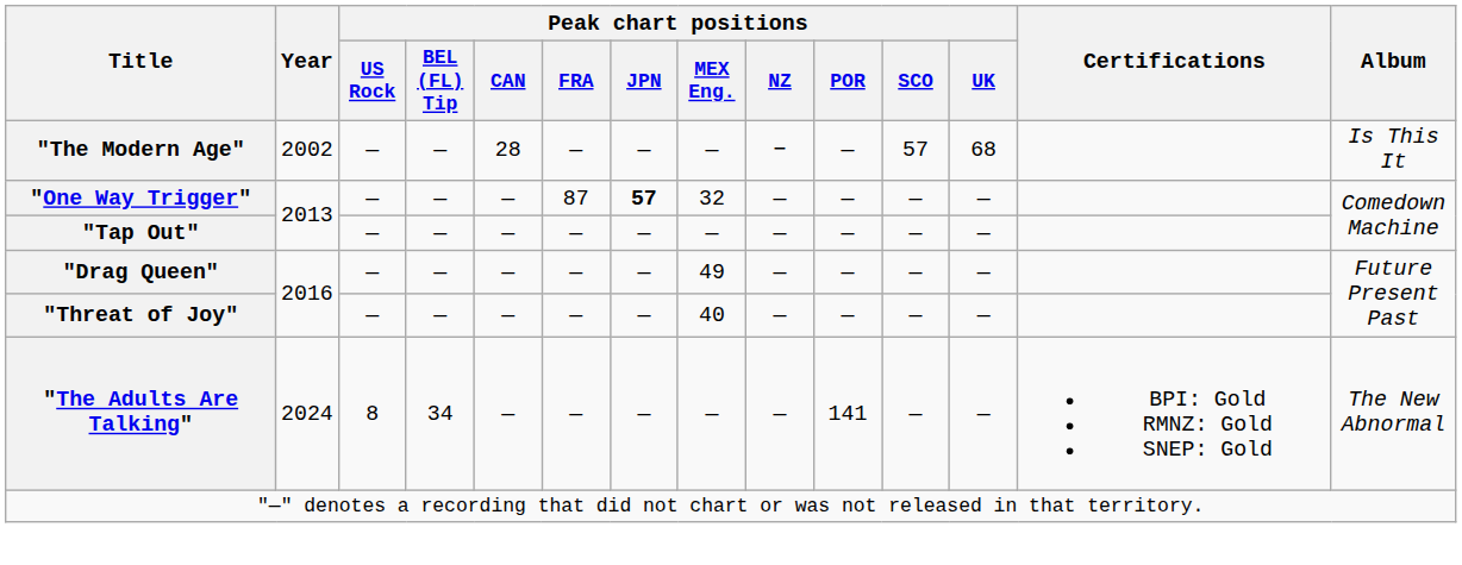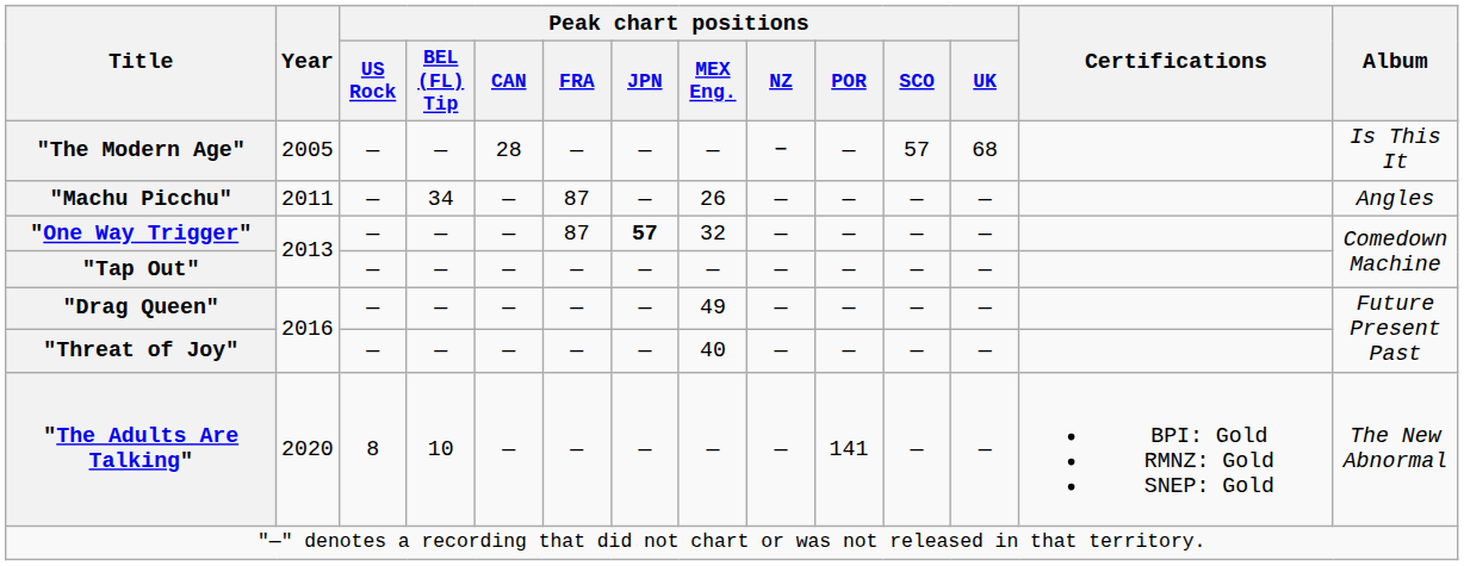 <table class="wikitable plainrowheaders" style="text-align:center;">
 <tr>
 <th scope="col" rowspan="2" style="width:12em;">Title</th>
 <th scope="col" rowspan="2">Year</th>
 <th colspan="10">Peak chart positions</th>
 <th scope="col" rowspan="2" style="width:14em;">Certifications</th>
 <th rowspan="2">Album</th>
 </tr>
 <tr>
 <th scope="col" style="width:3em; font-size:90%;"><a href='#'>US<br>Rock</a><br></th>
 <th scope="col" style="width:3em; font-size:90%;"><a href='#'>BEL<br>(FL)<br>Tip</a><br></th>
 <th scope="col" style="width:3em; font-size:90%;"><a href='#'>CAN</a><br></th>
 <th scope="col" style="width:3em; font-size:90%;"><a href='#'>FRA</a><br></th>
 <th scope="col" style="width:3em; font-size:90%;"><a href='#'>JPN</a><br></th>
 <th scope="col" style="width:3em; font-size:90%;"><a href='#'>MEX<br>Eng.</a><br></th>
 <th scope="col" style="width:3em;font-size:90%;"><a href='#'>NZ</a><br></th>
 <th scope="col" style="width:3em; font-size:90%;"><a href='#'>POR</a><br></th>
 <th scope="col" style="width:3em; font-size:90%;"><a href='#'>SCO</a><br></th>
 <th scope="col" style="width:3em; font-size:90%;"><a href='#'>UK</a><br></th>
 </tr>
 <tr>
 <th scope="row">"The Modern Age"</th>
-<td>2002</td>
+<td>2005</td>
 <td>—</td>
 <td>—</td>
 <td>28</td>
 <td>—</td>
 <td>—</td>
 <td>—</td>
 <td>−</td>
 <td>—</td>
 <td>57</td>
 <td>68</td>
 <td></td>
 <td><em>Is This It</em></td>
+</tr>
+<tr>
+<th scope="row">"Machu Picchu"</th>
+<td>2011</td>
+<td>—</td>
+<td>34</td>
+<td>—</td>
+<td>87</td>
+<td>—</td>
+<td>26</td>
+<td>—</td>
+<td>—</td>
+<td>—</td>
+<td>—</td>
+<td></td>
+<td><em>Angles</em></td>
 </tr>
 <tr>
 <th scope="row">"<a href='#'>One Way Trigger</a>"</th>
 <td rowspan="2">2013</td>
 <td>—</td>
 <td>—</td>
 <td>—</td>
 <td>87</td>
 <td><strong>57</strong></td>
 <td>32</td>
 <td>—</td>
 <td>—</td>
 <td>—</td>
 <td>—</td>
 <td></td>
 <td rowspan="2"><em>Comedown Machine</em></td>
 </tr>
 <tr>
 <th scope="row">"Tap Out"</th>
 <td>—</td>
 <td>—</td>
 <td>—</td>
 <td>—</td>
 <td>—</td>
 <td>—</td>
 <td>—</td>
 <td>—</td>
 <td>—</td>
 <td>—</td>
 <td></td>
 </tr>
 <tr>
 <th scope="row">"Drag Queen"</th>
 <td rowspan="2">2016</td>
 <td>—</td>
 <td>—</td>
 <td>—</td>
 <td>—</td>
 <td>—</td>
 <td>49</td>
 <td>—</td>
 <td>—</td>
 <td>—</td>
 <td>—</td>
 <td></td>
 <td rowspan="2"><em>Future Present Past</em></td>
 </tr>
 <tr>
 <th scope="row">"Threat of Joy"</th>
 <td>—</td>
 <td>—</td>
 <td>—</td>
 <td>—</td>
 <td>—</td>
 <td>40</td>
 <td>—</td>
 <td>—</td>
 <td>—</td>
 <td>—</td>
 <td></td>
 </tr>
 <tr>
 <th scope="row">"<a href='#'>The Adults Are Talking</a>"</th>
-<td>2024</td>
+<td>2020</td>
 <td>8</td>
-<td>34</td>
+<td>10</td>
 <td>—</td>
 <td>—</td>
 <td>—</td>
 <td>—</td>
 <td>—</td>
 <td>141</td>
 <td>—</td>
 <td>—</td>
 <td><br><ul><li>BPI: Gold</li><li>RMNZ: Gold</li><li>SNEP: Gold</li></ul></td>
 <td><em>The New Abnormal</em></td>
 </tr>
 <tr>
 <td colspan="14" style="font-size:90%">"—" denotes a recording that did not chart or was not released in that territory.</td>
 </tr>
 </table>
